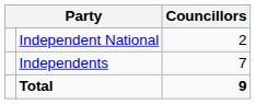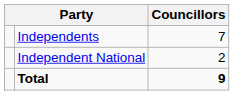 <table class="wikitable">
 <tr>
 <th colspan="2">Party</th>
 <th>Councillors</th>
 </tr>
 <tr>
 <td> </td>
-<td><a href='#'>Independent National</a></td>
-<td align=right>2</td>
+<td><a href='#'>Independents</a></td>
+<td align=right>7</td>
 </tr>
 <tr>
 <td> </td>
-<td><a href='#'>Independents</a></td>
-<td align=right>7</td>
+<td><a href='#'>Independent National</a></td>
+<td align=right>2</td>
 </tr>
 <tr>
 <td></td>
 <td><strong>Total</strong></td>
 <td align=right><strong>9</strong></td>
 </tr>
 </table>
